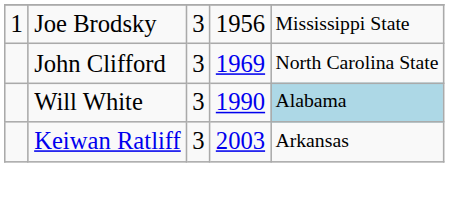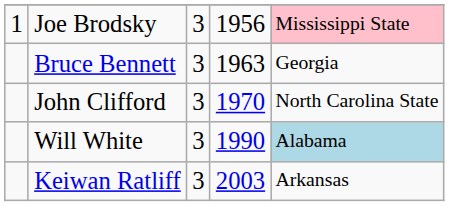 <table class="wikitable">
 <tr>
 </tr>
 <tr>
 <td>1</td>
 <td>Joe Brodsky</td>
 <td>3</td>
 <td>1956</td>
-<td style="font-size:80%;">Mississippi State</td>
+<td style="background: pink; font-size:80%;">Mississippi State</td>
+</tr>
+<tr>
+<td></td>
+<td><a href='#'>Bruce Bennett</a></td>
+<td>3</td>
+<td>1963</td>
+<td style="font-size:80%;">Georgia</td>
 </tr>
 <tr>
 <td></td>
 <td>John Clifford</td>
 <td>3</td>
-<td><a href='#'>1969</a></td>
+<td><a href='#'>1970</a></td>
 <td style="font-size:80%;">North Carolina State</td>
 </tr>
 <tr>
 <td></td>
 <td>Will White</td>
 <td>3</td>
 <td><a href='#'>1990</a></td>
 <td style="background: lightblue; font-size:80%;">Alabama</td>
 </tr>
 <tr>
 <td></td>
 <td><a href='#'>Keiwan Ratliff</a></td>
 <td>3</td>
 <td><a href='#'>2003</a></td>
 <td style="font-size:80%;">Arkansas</td>
 </tr>
 </table>
